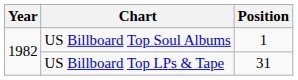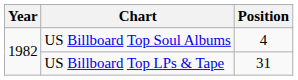 <table class="wikitable" border="1">
 <tr>
 <th>Year</th>
 <th>Chart</th>
 <th>Position</th>
 </tr>
 <tr>
 <td rowspan="2">1982</td>
 <td>US <a href='#'>Billboard</a> <a href='#'>Top Soul Albums</a></td>
-<td align="center">1</td>
+<td align="center">4</td>
 </tr>
 <tr>
 <td>US <a href='#'>Billboard</a> <a href='#'>Top LPs & Tape</a></td>
 <td align="center">31</td>
 </tr>
 </table>
